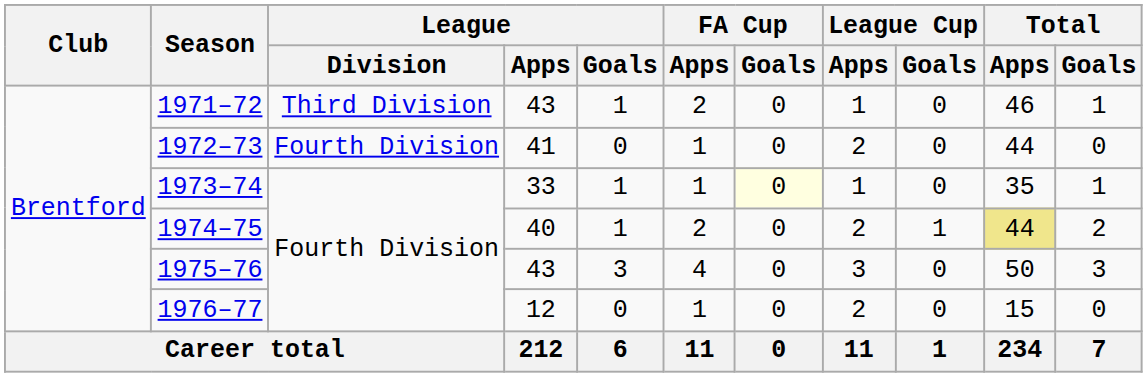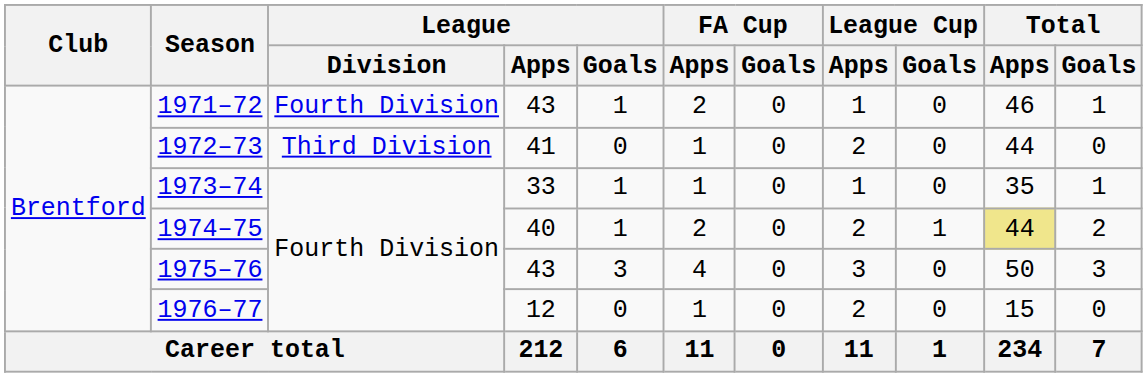 <table class="wikitable" style="text-align: center;">
 <tr>
 <th rowspan="2">Club</th>
 <th rowspan="2">Season</th>
 <th colspan="3">League</th>
 <th colspan="2">FA Cup</th>
 <th colspan="2">League Cup</th>
 <th colspan="2">Total</th>
 </tr>
 <tr>
 <th>Division</th>
 <th>Apps</th>
 <th>Goals</th>
 <th>Apps</th>
 <th>Goals</th>
 <th>Apps</th>
 <th>Goals</th>
 <th>Apps</th>
 <th>Goals</th>
 </tr>
 <tr>
 <td rowspan="6"><a href='#'>Brentford</a></td>
 <td><a href='#'>1971–72</a></td>
-<td><a href='#'>Third Division</a></td>
+<td><a href='#'>Fourth Division</a></td>
 <td>43</td>
 <td>1</td>
 <td>2</td>
 <td>0</td>
 <td>1</td>
 <td>0</td>
 <td>46</td>
 <td>1</td>
 </tr>
 <tr>
 <td><a href='#'>1972–73</a></td>
-<td><a href='#'>Fourth Division</a></td>
+<td><a href='#'>Third Division</a></td>
 <td>41</td>
 <td>0</td>
 <td>1</td>
 <td>0</td>
 <td>2</td>
 <td>0</td>
 <td>44</td>
 <td>0</td>
 </tr>
 <tr>
 <td><a href='#'>1973–74</a></td>
 <td rowspan="4">Fourth Division</td>
 <td>33</td>
 <td>1</td>
 <td>1</td>
-<td style="background: lightyellow;">0</td>
+<td>0</td>
 <td>1</td>
 <td>0</td>
 <td>35</td>
 <td>1</td>
 </tr>
 <tr>
 <td><a href='#'>1974–75</a></td>
 <td>40</td>
 <td>1</td>
 <td>2</td>
 <td>0</td>
 <td>2</td>
 <td>1</td>
 <td style="background: khaki;">44</td>
 <td>2</td>
 </tr>
 <tr>
 <td><a href='#'>1975–76</a></td>
 <td>43</td>
 <td>3</td>
 <td>4</td>
 <td>0</td>
 <td>3</td>
 <td>0</td>
 <td>50</td>
 <td>3</td>
 </tr>
 <tr>
 <td><a href='#'>1976–77</a></td>
 <td>12</td>
 <td>0</td>
 <td>1</td>
 <td>0</td>
 <td>2</td>
 <td>0</td>
 <td>15</td>
 <td>0</td>
 </tr>
 <tr>
 <th colspan="3">Career total</th>
 <th>212</th>
 <th>6</th>
 <th>11</th>
 <th>0</th>
 <th>11</th>
 <th>1</th>
 <th>234</th>
 <th>7</th>
 </tr>
 </table>
